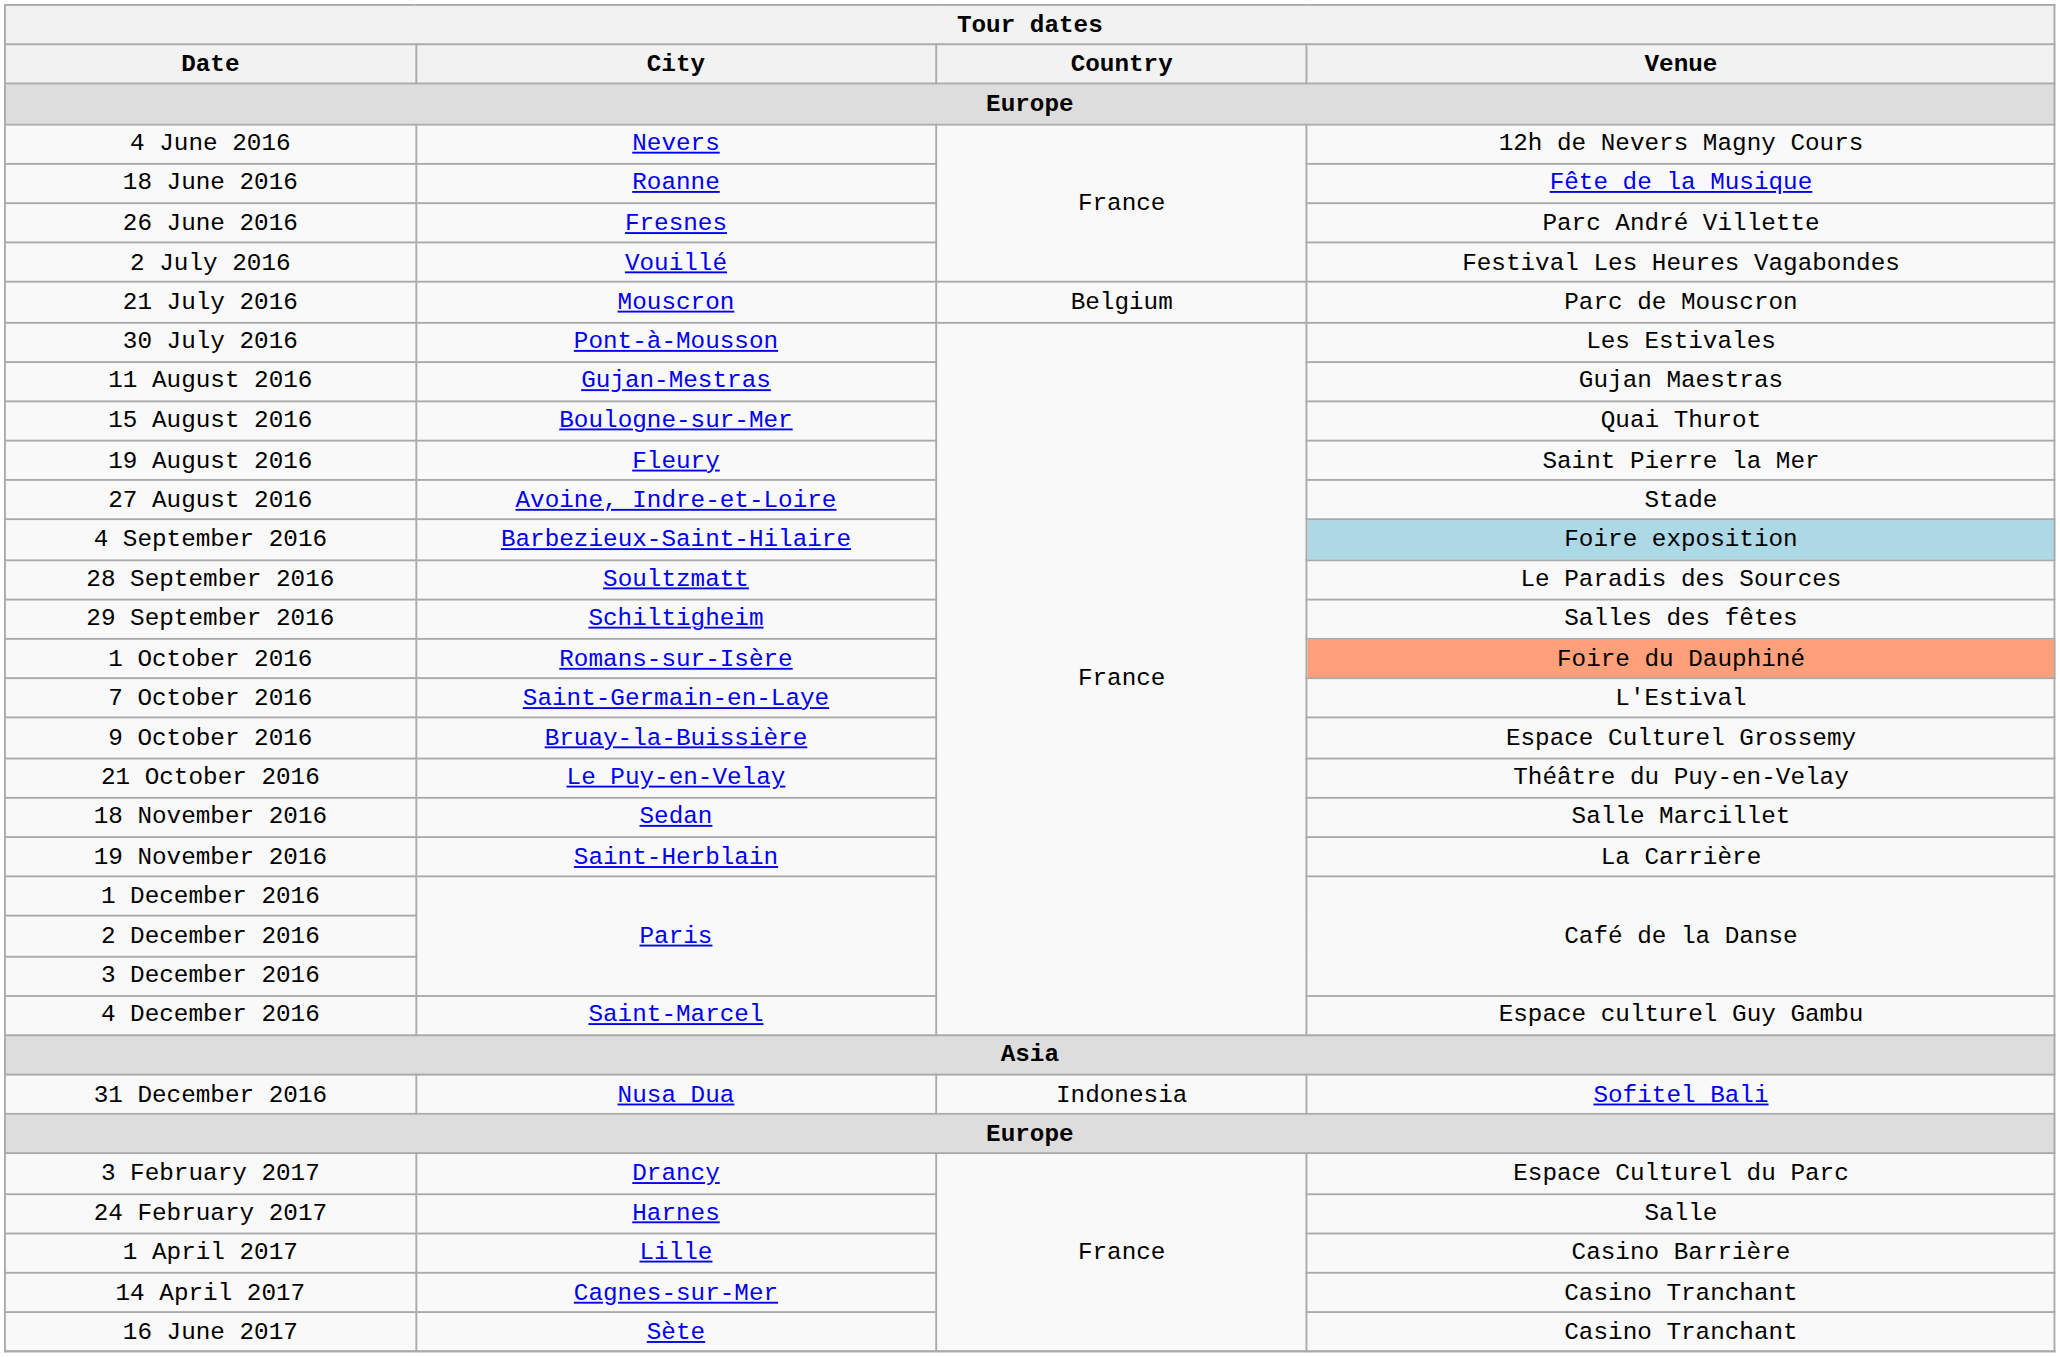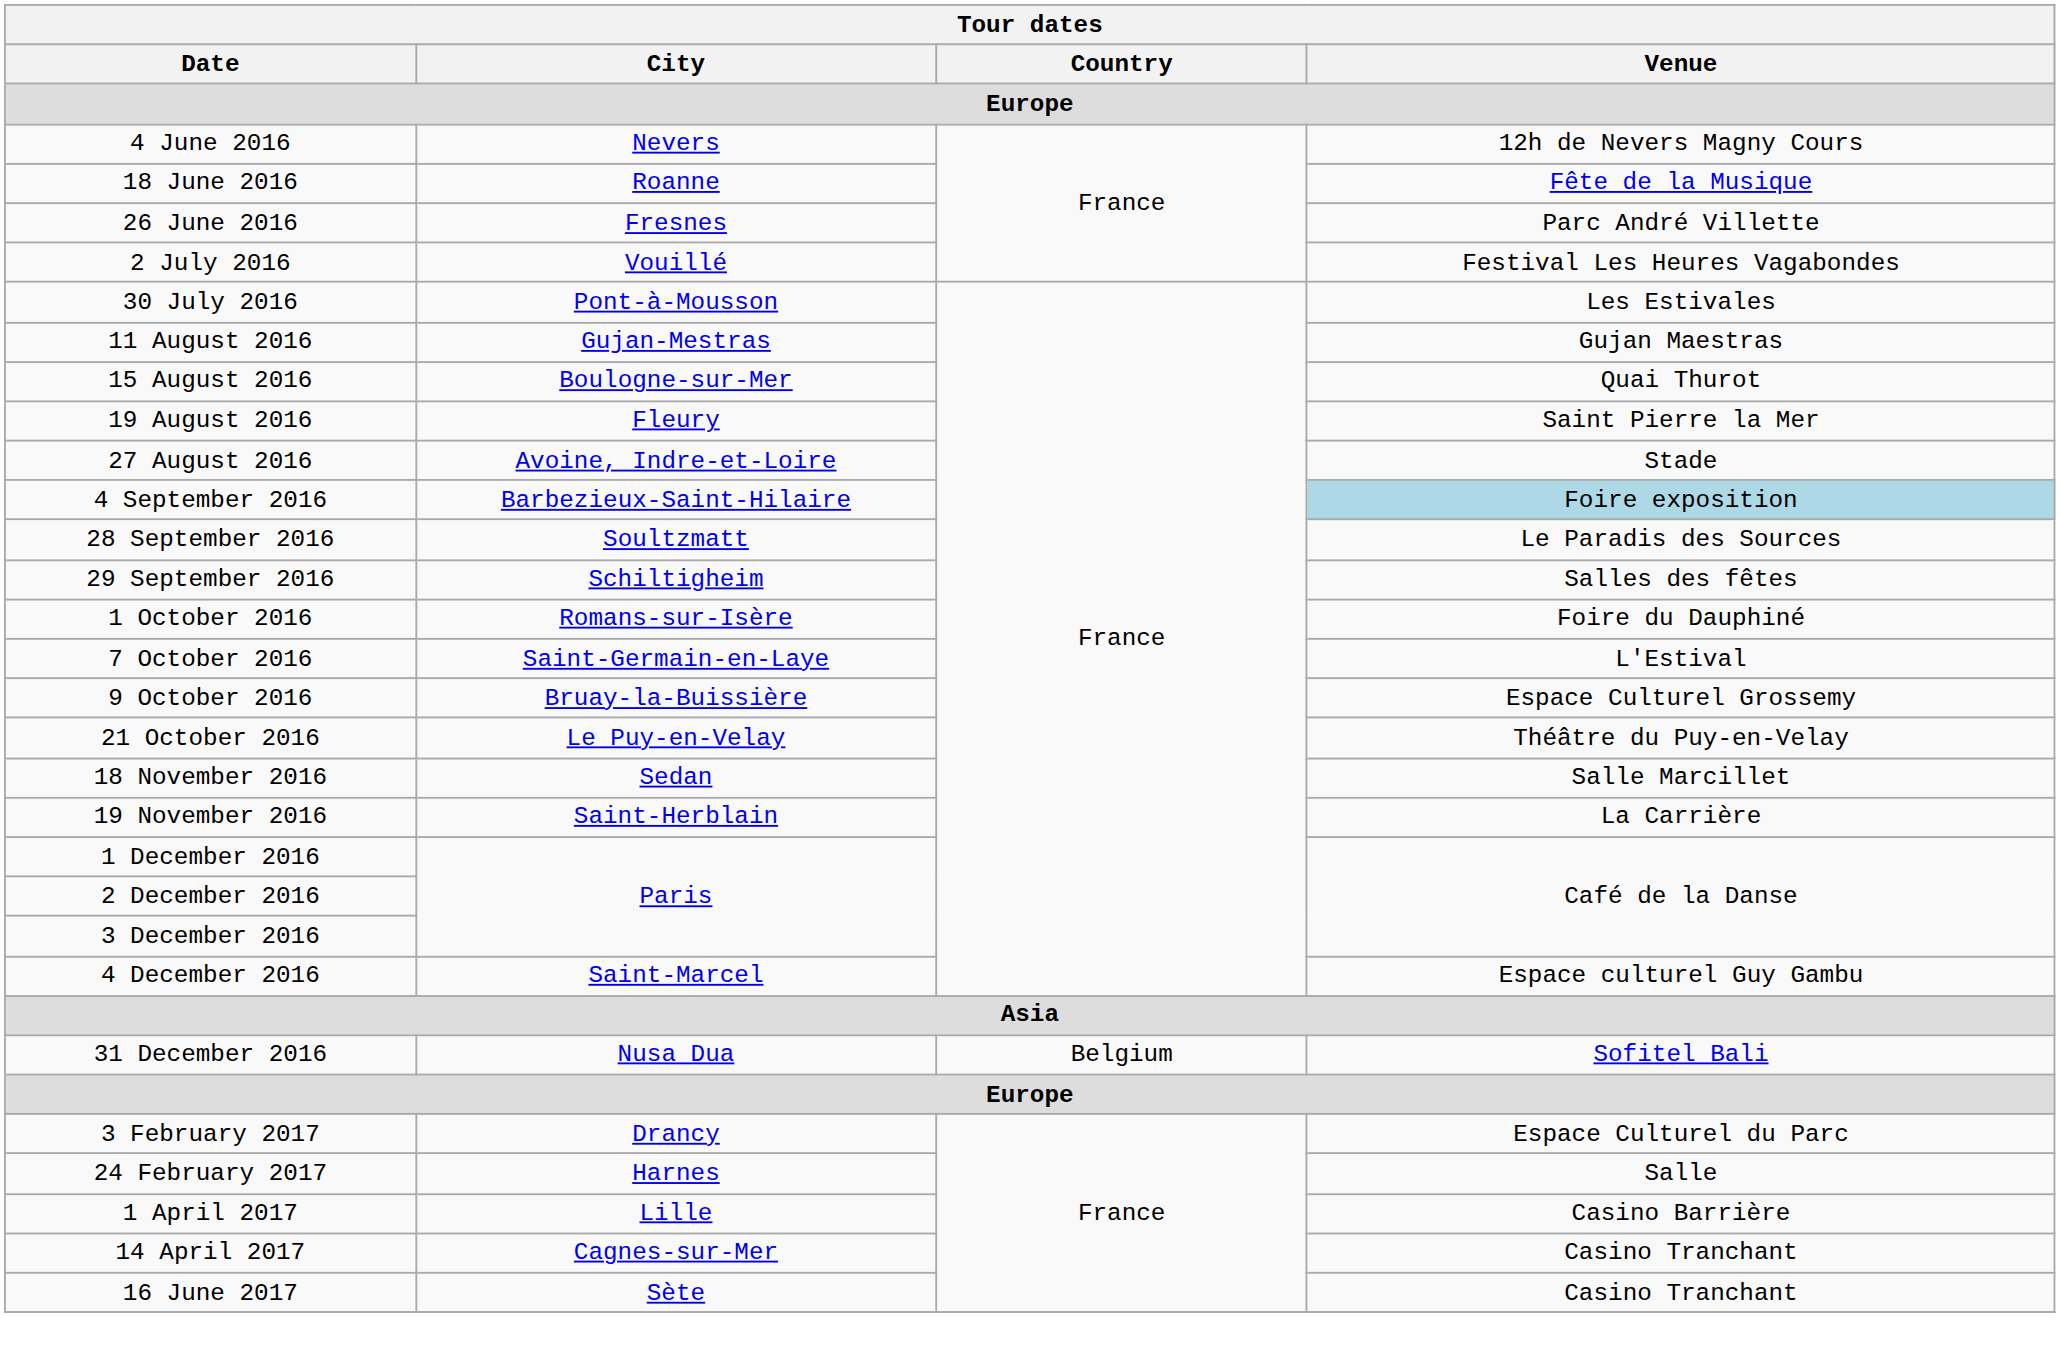 <table class="wikitable collapsible collapsed">
 <tr>
 <th colspan=4 width="1090">Tour dates</th>
 </tr>
 <tr bgcolor="#CCCCCC">
 <th width="200">Date</th>
 <th width="255">City</th>
 <th width="180">Country</th>
 <th width="369">Venue</th>
 </tr>
 <tr bgcolor="#DDDDDD">
 <td colspan=4 align=center><strong>Europe</strong></td>
 </tr>
 <tr>
 <td align="center">4 June 2016</td>
 <td align="center"><a href='#'>Nevers</a></td>
 <td align="center" rowspan="4">France</td>
 <td align="center">12h de Nevers Magny Cours</td>
 </tr>
 <tr>
 <td align="center">18 June 2016</td>
 <td align="center"><a href='#'>Roanne</a></td>
 <td align="center"><a href='#'>Fête de la Musique</a></td>
 </tr>
 <tr>
 <td align="center">26 June 2016</td>
 <td align="center"><a href='#'>Fresnes</a></td>
 <td align="center">Parc André Villette</td>
 </tr>
 <tr>
 <td align="center">2 July 2016</td>
 <td align="center"><a href='#'>Vouillé</a></td>
 <td align="center">Festival Les Heures Vagabondes</td>
-</tr>
-<tr>
-<td align="center">21 July 2016</td>
-<td align="center"><a href='#'>Mouscron</a></td>
-<td align="center" rowspan="1">Belgium</td>
-<td align="center">Parc de Mouscron</td>
 </tr>
 <tr>
 <td align="center">30 July 2016</td>
 <td align="center"><a href='#'>Pont-à-Mousson</a></td>
 <td align="center" rowspan="18">France</td>
 <td align="center">Les Estivales</td>
 </tr>
 <tr>
 <td align="center">11 August 2016</td>
 <td align="center"><a href='#'>Gujan-Mestras</a></td>
 <td align="center">Gujan Maestras</td>
 </tr>
 <tr>
 <td align="center">15 August 2016</td>
 <td align="center"><a href='#'>Boulogne-sur-Mer</a></td>
 <td align="center">Quai Thurot</td>
 </tr>
 <tr>
 <td align="center">19 August 2016</td>
 <td align="center"><a href='#'>Fleury</a></td>
 <td align="center">Saint Pierre la Mer</td>
 </tr>
 <tr>
 <td align="center">27 August 2016</td>
 <td align="center"><a href='#'>Avoine, Indre-et-Loire</a></td>
 <td align="center">Stade</td>
 </tr>
 <tr>
 <td align="center">4 September 2016</td>
 <td align="center"><a href='#'>Barbezieux-Saint-Hilaire</a></td>
 <td align="center" style="background: lightblue;">Foire exposition</td>
 </tr>
 <tr>
 <td align="center">28 September 2016</td>
 <td align="center"><a href='#'>Soultzmatt</a></td>
 <td align="center">Le Paradis des Sources</td>
 </tr>
 <tr>
 <td align="center">29 September 2016</td>
 <td align="center"><a href='#'>Schiltigheim</a></td>
 <td align="center">Salles des fêtes</td>
 </tr>
 <tr>
 <td align="center">1 October 2016</td>
 <td align="center"><a href='#'>Romans-sur-Isère</a></td>
-<td align="center" style="background: lightsalmon;">Foire du Dauphiné</td>
+<td align="center">Foire du Dauphiné</td>
 </tr>
 <tr>
 <td align="center">7 October 2016</td>
 <td align="center"><a href='#'>Saint-Germain-en-Laye</a></td>
 <td align="center">L'Estival</td>
 </tr>
 <tr>
 <td align="center">9 October 2016</td>
 <td align="center"><a href='#'>Bruay-la-Buissière</a></td>
 <td align="center">Espace Culturel Grossemy</td>
 </tr>
 <tr>
 <td align="center">21 October 2016</td>
 <td align="center"><a href='#'>Le Puy-en-Velay</a></td>
 <td align="center">Théâtre du Puy-en-Velay</td>
 </tr>
 <tr>
 <td align="center">18 November 2016</td>
 <td align="center"><a href='#'>Sedan</a></td>
 <td align="center">Salle Marcillet</td>
 </tr>
 <tr>
 <td align="center">19 November 2016</td>
 <td align="center"><a href='#'>Saint-Herblain</a></td>
 <td align="center">La Carrière</td>
 </tr>
 <tr>
 <td align="center">1 December 2016</td>
 <td align="center" rowspan="3"><a href='#'>Paris</a></td>
 <td align="center" rowspan="3">Café de la Danse</td>
 </tr>
 <tr>
 <td align="center">2 December 2016</td>
 </tr>
 <tr>
 <td align="center">3 December 2016</td>
 </tr>
 <tr>
 <td align="center">4 December 2016</td>
 <td align="center"><a href='#'>Saint-Marcel</a></td>
 <td align="center">Espace culturel Guy Gambu</td>
 </tr>
 <tr bgcolor="#DDDDDD">
 <td colspan=4 align=center><strong>Asia</strong></td>
 </tr>
 <tr>
 <td align="center">31 December 2016</td>
 <td align="center"><a href='#'>Nusa Dua</a></td>
-<td align="center">Indonesia</td>
+<td align="center" rowspan="1">Belgium</td>
 <td align="center"><a href='#'>Sofitel Bali</a></td>
 </tr>
 <tr bgcolor="#DDDDDD">
 <td colspan=4 align=center><strong>Europe</strong></td>
 </tr>
 <tr>
 <td align="center">3 February 2017</td>
 <td align="center"><a href='#'>Drancy</a></td>
 <td align="center" rowspan="5">France</td>
 <td align="center">Espace Culturel du Parc</td>
 </tr>
 <tr>
 <td align="center">24 February 2017</td>
 <td align="center"><a href='#'>Harnes</a></td>
 <td align="center">Salle</td>
 </tr>
 <tr>
 <td align="center">1 April 2017</td>
 <td align="center"><a href='#'>Lille</a></td>
 <td align="center">Casino Barrière</td>
 </tr>
 <tr>
 <td align="center">14 April 2017</td>
 <td align="center"><a href='#'>Cagnes-sur-Mer</a></td>
 <td align="center">Casino Tranchant</td>
 </tr>
 <tr>
 <td align="center">16 June 2017</td>
 <td align="center"><a href='#'>Sète</a></td>
 <td align="center">Casino Tranchant</td>
 </tr>
 <tr>
 </tr>
 </table>
